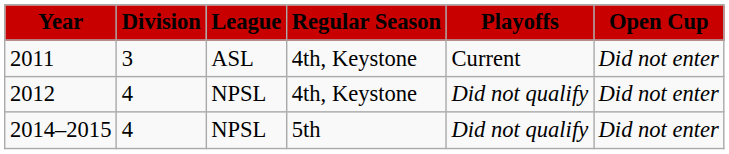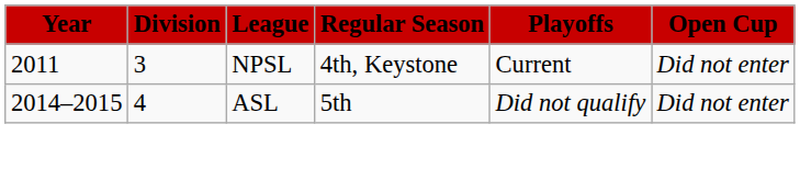 <table class="wikitable ">
 <tr>
 <th style="background:#c80000; color:black;" scope="col">Year</th>
 <th style="background:#c80000; color:black;" scope="col">Division</th>
 <th style="background:#c80000; color:black;" scope="col">League</th>
 <th style="background:#c80000; color:black;" scope="col">Regular Season</th>
 <th style="background:#c80000; color:black;" scope="col">Playoffs</th>
 <th style="background:#c80000; color:black;" scope="col">Open Cup</th>
 </tr>
 <tr>
 <td>2011</td>
 <td>3</td>
-<td>ASL</td>
+<td>NPSL</td>
 <td>4th, Keystone</td>
 <td>Current</td>
 <td><em>Did not enter</em></td>
 </tr>
 <tr>
-<td>2012</td>
-<td>4</td>
-<td>NPSL</td>
-<td>4th, Keystone</td>
-<td><em>Did not qualify</em></td>
-<td><em>Did not enter</em></td>
-</tr>
-<tr>
 <td>2014–2015</td>
 <td>4</td>
-<td>NPSL</td>
+<td>ASL</td>
 <td>5th</td>
 <td><em>Did not qualify</em></td>
 <td><em>Did not enter</em></td>
 </tr>
 </table>
